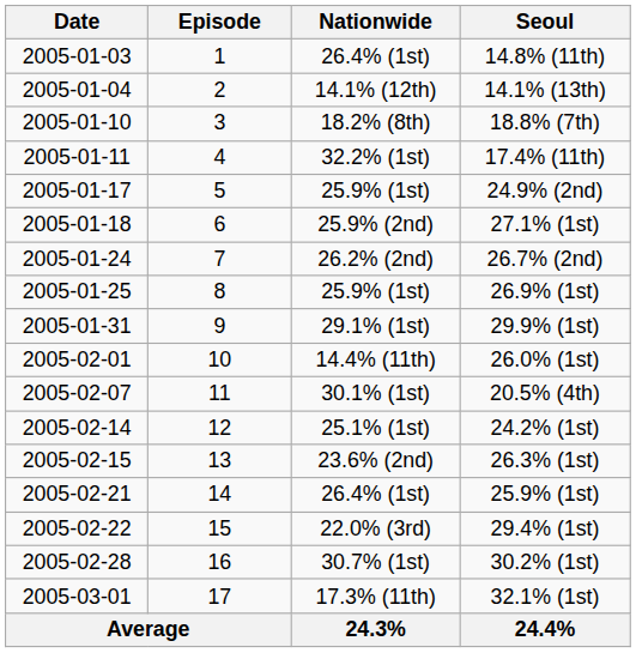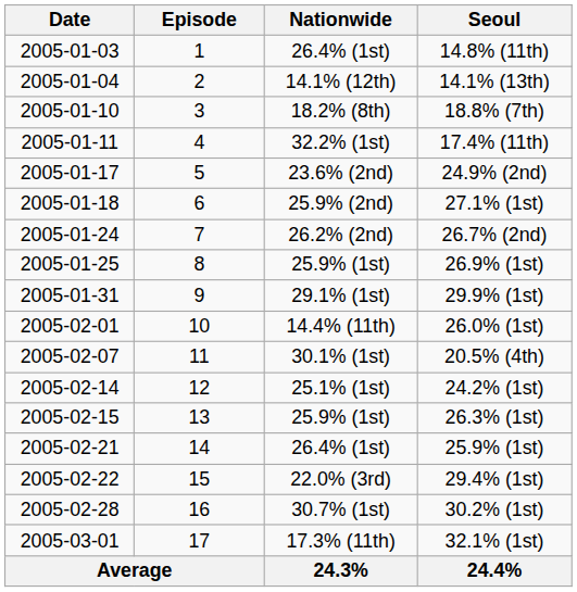 <table class="wikitable">
 <tr>
 <th width=100>Date</th>
 <th width=100>Episode</th>
 <th width=120>Nationwide</th>
 <th width=120>Seoul</th>
 </tr>
 <tr align=center>
 <td>2005-01-03</td>
 <td>1</td>
 <td>26.4% (1st)</td>
 <td>14.8% (11th)</td>
 </tr>
 <tr align=center>
 <td>2005-01-04</td>
 <td>2</td>
 <td>14.1% (12th)</td>
 <td>14.1% (13th)</td>
 </tr>
 <tr align=center>
 <td>2005-01-10</td>
 <td>3</td>
 <td>18.2% (8th)</td>
 <td>18.8% (7th)</td>
 </tr>
 <tr align=center>
 <td>2005-01-11</td>
 <td>4</td>
 <td>32.2% (1st)</td>
 <td>17.4% (11th)</td>
 </tr>
 <tr align=center>
 <td>2005-01-17</td>
 <td>5</td>
-<td>25.9% (1st)</td>
+<td>23.6% (2nd)</td>
 <td>24.9% (2nd)</td>
 </tr>
 <tr align=center>
 <td>2005-01-18</td>
 <td>6</td>
 <td>25.9% (2nd)</td>
 <td>27.1% (1st)</td>
 </tr>
 <tr align=center>
 <td>2005-01-24</td>
 <td>7</td>
 <td>26.2% (2nd)</td>
 <td>26.7% (2nd)</td>
 </tr>
 <tr align=center>
 <td>2005-01-25</td>
 <td>8</td>
 <td>25.9% (1st)</td>
 <td>26.9% (1st)</td>
 </tr>
 <tr align=center>
 <td>2005-01-31</td>
 <td>9</td>
 <td>29.1% (1st)</td>
 <td>29.9% (1st)</td>
 </tr>
 <tr align=center>
 <td>2005-02-01</td>
 <td>10</td>
 <td>14.4% (11th)</td>
 <td>26.0% (1st)</td>
 </tr>
 <tr align=center>
 <td>2005-02-07</td>
 <td>11</td>
 <td>30.1% (1st)</td>
 <td>20.5% (4th)</td>
 </tr>
 <tr align=center>
 <td>2005-02-14</td>
 <td>12</td>
 <td>25.1% (1st)</td>
 <td>24.2% (1st)</td>
 </tr>
 <tr align=center>
 <td>2005-02-15</td>
 <td>13</td>
-<td>23.6% (2nd)</td>
+<td>25.9% (1st)</td>
 <td>26.3% (1st)</td>
 </tr>
 <tr align=center>
 <td>2005-02-21</td>
 <td>14</td>
 <td>26.4% (1st)</td>
 <td>25.9% (1st)</td>
 </tr>
 <tr align=center>
 <td>2005-02-22</td>
 <td>15</td>
 <td>22.0% (3rd)</td>
 <td>29.4% (1st)</td>
 </tr>
 <tr align=center>
 <td>2005-02-28</td>
 <td>16</td>
 <td>30.7% (1st)</td>
 <td>30.2% (1st)</td>
 </tr>
 <tr align=center>
 <td>2005-03-01</td>
 <td>17</td>
 <td>17.3% (11th)</td>
 <td>32.1% (1st)</td>
 </tr>
 <tr align="center">
 <th colspan=2>Average</th>
 <th>24.3%</th>
 <th>24.4%</th>
 </tr>
 </table>
